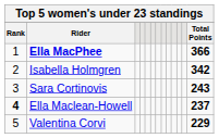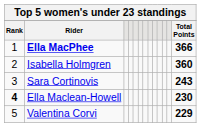 <table class="wikitable sortable">
 <tr>
 <th colspan=29 align="center"><strong>Top 5 women's under 23 standings</strong></th>
 </tr>
 <tr>
 </tr>
 <tr style="font-size:8pt;font-weight:bold">
 <th align="center">Rank</th>
 <th align="center">Rider</th>
 <th class=unsortable style="background:#E5E4E2;"><small></small></th>
 <th class=unsortable style="background:#E5E4E2;"><small></small></th>
 <th class=unsortable style="background:#E5E4E2;"><small></small></th>
 <th class=unsortable style="background:#E5E4E2;"><small></small></th>
 <th class=unsortable style="background:#E5E4E2;"><small></small></th>
 <th class=unsortable style="background:#E5E4E2;"><small></small></th>
 <th class=unsortable style="background:#E5E4E2;"><small></small></th>
 <th class=unsortable style="background:#E5E4E2;"><small></small></th>
 <th class=unsortable style="background:#E5E4E2;"><small></small></th>
 <th class=unsortable style="background:#E5E4E2;"><small></small></th>
 <th align="center">Total<br>Points</th>
 </tr>
 <tr>
 <td align=center>1</td>
 <td> <strong><a href='#'>Ella MacPhee</a></strong></td>
 <td align=center></td>
 <td align=center></td>
 <td align=center></td>
 <td align=center></td>
 <td align=center></td>
 <td align=center></td>
 <td align=center></td>
 <td align=center></td>
 <td align=center></td>
 <td align=center></td>
 <td align=center><strong>366</strong></td>
 </tr>
 <tr>
 <td align=center>2</td>
 <td> <a href='#'>Isabella Holmgren</a></td>
 <td align=center></td>
 <td align=center></td>
 <td align=center></td>
 <td align=center></td>
 <td align=center></td>
 <td align=center></td>
 <td align=center></td>
 <td align=center></td>
 <td align=center></td>
 <td align=center></td>
-<td align=center><strong>342</strong></td>
+<td align=center><strong>360</strong></td>
 </tr>
 <tr>
 <td align=center>3</td>
 <td> <a href='#'>Sara Cortinovis</a></td>
 <td align=center></td>
 <td align=center></td>
 <td align=center></td>
 <td align=center></td>
 <td align=center></td>
 <td align=center></td>
 <td align=center></td>
 <td align=center></td>
 <td align=center></td>
 <td align=center></td>
 <td align=center><strong>243</strong></td>
 </tr>
 <tr>
 <td align=center><strong>4</strong></td>
 <td> <a href='#'>Ella Maclean-Howell</a></td>
 <td align=center></td>
 <td align=center></td>
 <td align=center></td>
 <td align=center></td>
 <td align=center></td>
 <td align=center></td>
 <td align=center></td>
 <td align=center></td>
 <td align=center></td>
 <td align=center></td>
-<td align=center><strong>237</strong></td>
+<td align=center><strong>230</strong></td>
 </tr>
 <tr>
 <td align=center>5</td>
 <td> <a href='#'>Valentina Corvi</a></td>
 <td align=center></td>
 <td align=center></td>
 <td align=center></td>
 <td align=center></td>
 <td align=center></td>
 <td align=center></td>
 <td align=center></td>
 <td align=center></td>
 <td align=center></td>
 <td align=center></td>
 <td align=center><strong>229</strong><br></td>
 </tr>
 </table>
